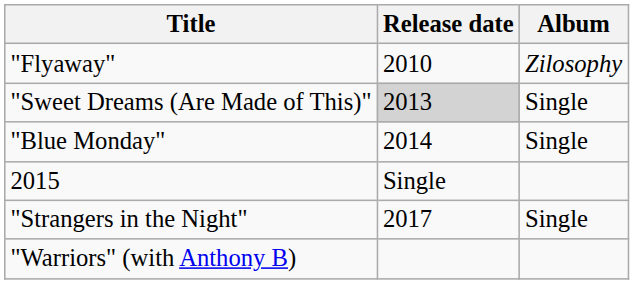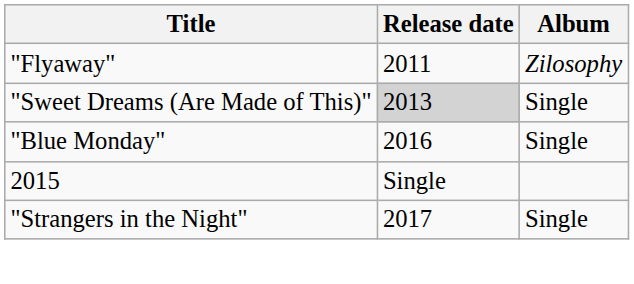 <table class="wikitable">
 <tr>
 <th>Title</th>
 <th>Release date</th>
 <th>Album</th>
 </tr>
 <tr>
 <td>"Flyaway"</td>
-<td>2010</td>
+<td>2011</td>
 <td><em>Zilosophy</em></td>
 </tr>
 <tr>
 <td>"Sweet Dreams (Are Made of This)"</td>
 <td style="background: lightgrey;">2013</td>
 <td>Single</td>
 </tr>
 <tr>
 <td>"Blue Monday"</td>
-<td>2014</td>
+<td>2016</td>
 <td>Single</td>
 </tr>
 <tr "Navigation Nightclub">
 <td>2015</td>
 <td>Single</td>
 </tr>
 <tr>
 <td>"Strangers in the Night"</td>
 <td>2017</td>
 <td>Single</td>
 </tr>
-<tr>
-<td>"Warriors" (with <a href='#'>Anthony B</a>)</td>
-<td></td>
-<td></td>
-</tr>
 </table>
